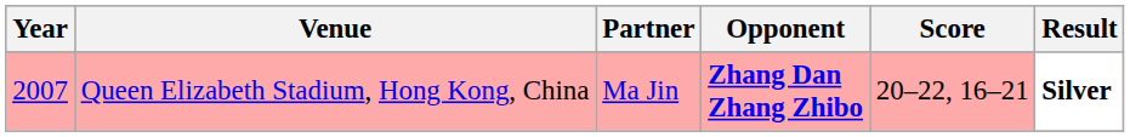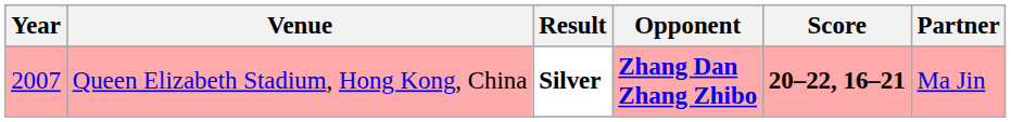 <table class="sortable wikitable" style="font-size: 90%;">
 <tr>
 <th>Year</th>
 <th>Venue</th>
-<th>Partner</th>
+<th>Result</th>
 <th>Opponent</th>
 <th>Score</th>
-<th>Result</th>
+<th>Partner</th>
 </tr>
 <tr style="background:#FFAAAA">
 <td align="center"><a href='#'>2007</a></td>
 <td align="left"><a href='#'>Queen Elizabeth Stadium</a>, <a href='#'>Hong Kong</a>, China</td>
+<td style="text-align:left; background:white"> <strong>Silver</strong></td>
+<td align="left"><strong> <a href='#'>Zhang Dan</a><br> <a href='#'>Zhang Zhibo</a></strong></td>
+<td align="left"><strong>20–22, 16–21</strong></td>
 <td align="left"> <a href='#'>Ma Jin</a></td>
-<td align="left"><strong> <a href='#'>Zhang Dan</a><br> <a href='#'>Zhang Zhibo</a></strong></td>
-<td align="left">20–22, 16–21</td>
-<td style="text-align:left; background:white"> <strong>Silver</strong></td>
 </tr>
 </table>
